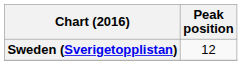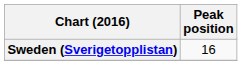 <table class="wikitable plainrowheaders" style="text-align:center">
 <tr>
 <th>Chart (2016)</th>
 <th>Peak<br>position</th>
 </tr>
 <tr>
 <th scope="row">Sweden (<a href='#'>Sverigetopplistan</a>)</th>
-<td style="text-align:center;">12</td>
+<td style="text-align:center;">16</td>
 </tr>
 <tr>
 </tr>
 </table>
